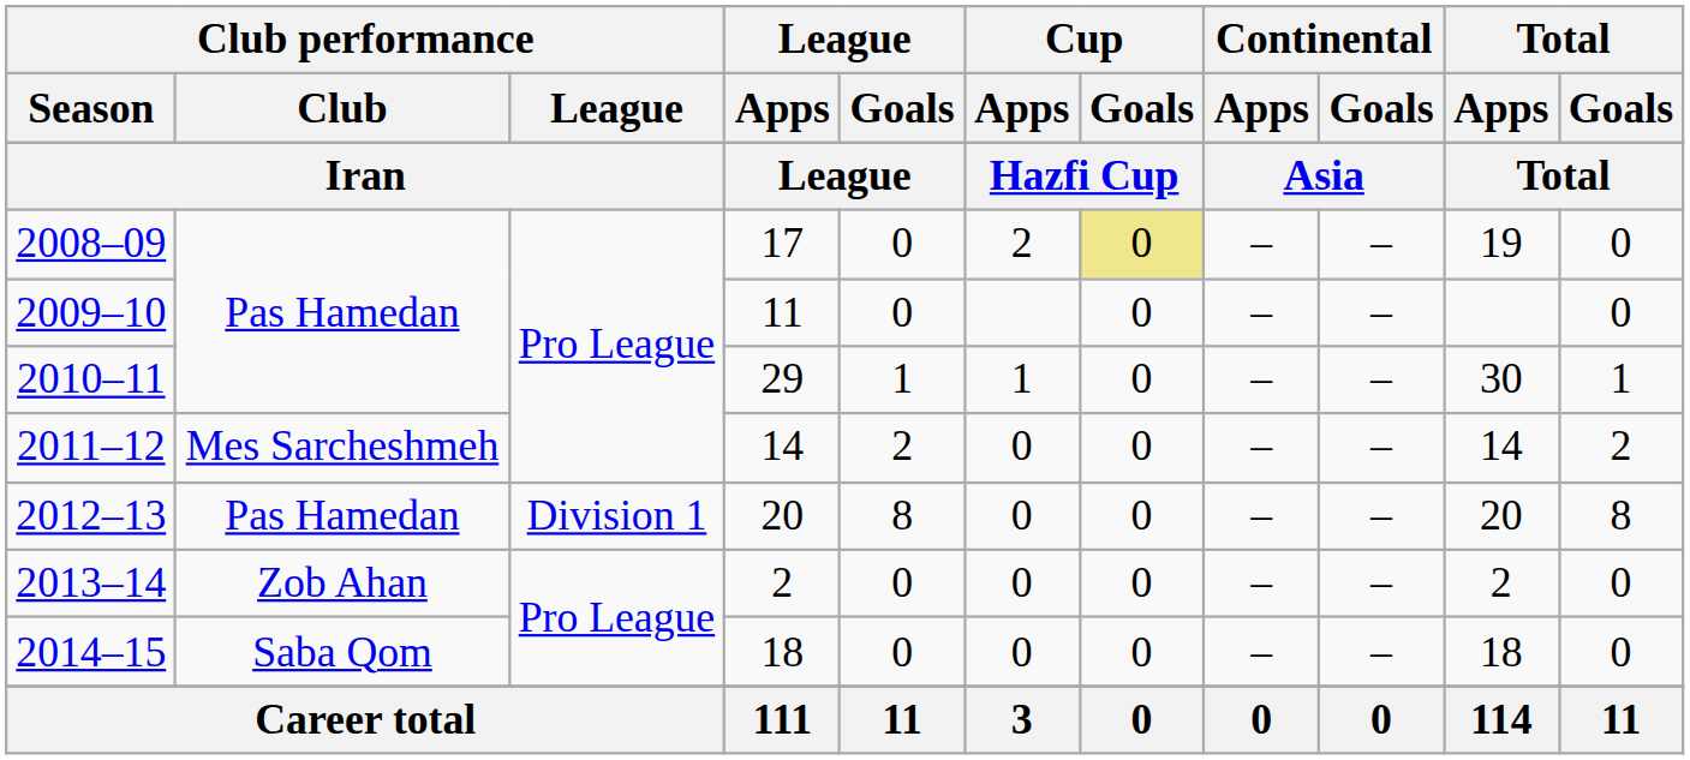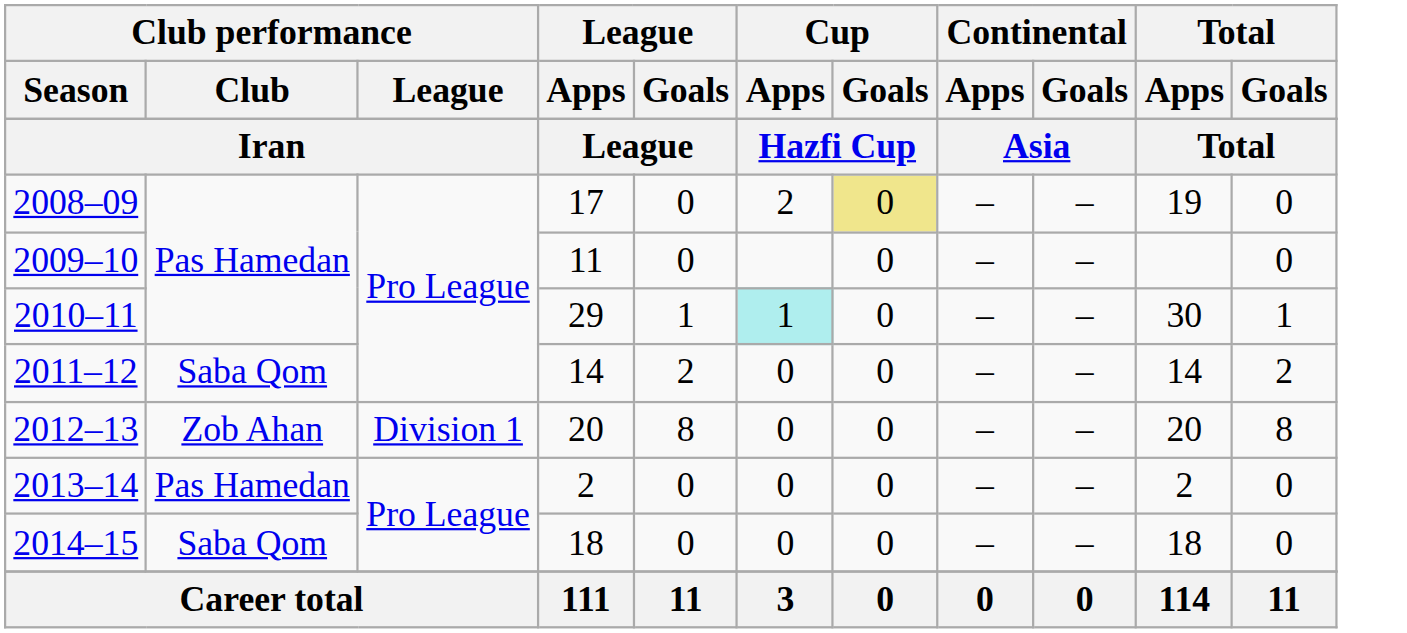 <table class="wikitable" style="text-align:center">
 <tr>
 <th colspan=3>Club performance</th>
 <th colspan=2>League</th>
 <th colspan=2>Cup</th>
 <th colspan=2>Continental</th>
 <th colspan=2>Total</th>
 </tr>
 <tr>
 <th>Season</th>
 <th>Club</th>
 <th>League</th>
 <th>Apps</th>
 <th>Goals</th>
 <th>Apps</th>
 <th>Goals</th>
 <th>Apps</th>
 <th>Goals</th>
 <th>Apps</th>
 <th>Goals</th>
 </tr>
 <tr>
 </tr>
 <tr>
 <th colspan=3>Iran</th>
 <th colspan=2>League</th>
 <th colspan=2><a href='#'>Hazfi Cup</a></th>
 <th colspan=2><a href='#'>Asia</a></th>
 <th colspan=2>Total</th>
 </tr>
 <tr>
 <td><a href='#'>2008–09</a></td>
 <td rowspan="3"><a href='#'>Pas Hamedan</a></td>
 <td rowspan="4"><a href='#'>Pro League</a></td>
 <td>17</td>
 <td>0</td>
 <td>2</td>
 <td style="background: khaki;">0</td>
 <td>–</td>
 <td>–</td>
 <td>19</td>
 <td>0</td>
 </tr>
 <tr>
 <td><a href='#'>2009–10</a></td>
 <td>11</td>
 <td>0</td>
 <td></td>
 <td>0</td>
 <td>–</td>
 <td>–</td>
 <td></td>
 <td>0</td>
 </tr>
 <tr>
 <td><a href='#'>2010–11</a></td>
 <td>29</td>
 <td>1</td>
-<td>1</td>
+<td style="background: paleturquoise;">1</td>
 <td>0</td>
 <td>–</td>
 <td>–</td>
 <td>30</td>
 <td>1</td>
 </tr>
 <tr>
 <td><a href='#'>2011–12</a></td>
-<td rowspan="1"><a href='#'>Mes Sarcheshmeh</a></td>
+<td rowspan="1"><a href='#'>Saba Qom</a></td>
 <td>14</td>
 <td>2</td>
 <td>0</td>
 <td>0</td>
 <td>–</td>
 <td>–</td>
 <td>14</td>
 <td>2</td>
 </tr>
 <tr>
 <td><a href='#'>2012–13</a></td>
-<td rowspan="1"><a href='#'>Pas Hamedan</a></td>
+<td rowspan="1"><a href='#'>Zob Ahan</a></td>
 <td rowspan="1"><a href='#'>Division 1</a></td>
 <td>20</td>
 <td>8</td>
 <td>0</td>
 <td>0</td>
 <td>–</td>
 <td>–</td>
 <td>20</td>
 <td>8</td>
 </tr>
 <tr>
 <td><a href='#'>2013–14</a></td>
-<td rowspan="1"><a href='#'>Zob Ahan</a></td>
+<td rowspan="1"><a href='#'>Pas Hamedan</a></td>
 <td rowspan="2"><a href='#'>Pro League</a></td>
 <td>2</td>
 <td>0</td>
 <td>0</td>
 <td>0</td>
 <td>–</td>
 <td>–</td>
 <td>2</td>
 <td>0</td>
 </tr>
 <tr>
 <td><a href='#'>2014–15</a></td>
 <td rowspan="1"><a href='#'>Saba Qom</a></td>
 <td>18</td>
 <td>0</td>
 <td>0</td>
 <td>0</td>
 <td>–</td>
 <td>–</td>
 <td>18</td>
 <td>0</td>
 </tr>
 <tr>
 </tr>
 <tr>
 <th colspan=3>Career total</th>
 <th>111</th>
 <th>11</th>
 <th>3</th>
 <th>0</th>
 <th>0</th>
 <th>0</th>
 <th>114</th>
 <th>11</th>
 </tr>
 </table>
